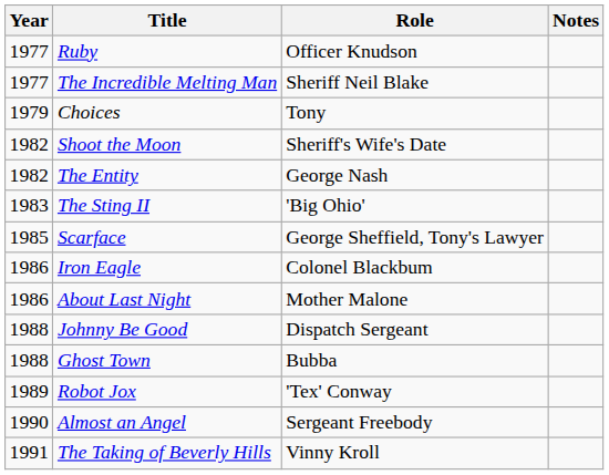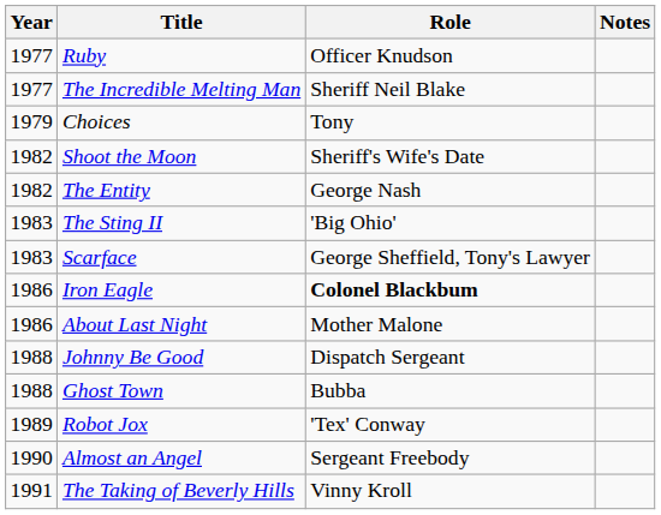 <table class="wikitable">
 <tr>
 <th>Year</th>
 <th>Title</th>
 <th>Role</th>
 <th>Notes</th>
 </tr>
 <tr>
 <td>1977</td>
 <td><em><a href='#'>Ruby</a></em></td>
 <td>Officer Knudson</td>
 <td></td>
 </tr>
 <tr>
 <td>1977</td>
 <td><em><a href='#'>The Incredible Melting Man</a></em></td>
 <td>Sheriff Neil Blake</td>
 <td></td>
 </tr>
 <tr>
 <td>1979</td>
 <td><em>Choices</em></td>
 <td>Tony</td>
 <td></td>
 </tr>
 <tr>
 <td>1982</td>
 <td><em><a href='#'>Shoot the Moon</a></em></td>
 <td>Sheriff's Wife's Date</td>
 <td></td>
 </tr>
 <tr>
 <td>1982</td>
 <td><em><a href='#'>The Entity</a></em></td>
 <td>George Nash</td>
 <td></td>
 </tr>
 <tr>
 <td>1983</td>
 <td><em><a href='#'>The Sting II</a></em></td>
 <td>'Big Ohio'</td>
 <td></td>
 </tr>
 <tr>
-<td>1985</td>
+<td>1983</td>
 <td><em><a href='#'>Scarface</a></em></td>
 <td>George Sheffield, Tony's Lawyer</td>
 <td></td>
 </tr>
 <tr>
 <td>1986</td>
 <td><em><a href='#'>Iron Eagle</a></em></td>
-<td>Colonel Blackbum</td>
+<td><strong>Colonel Blackbum</strong></td>
 <td></td>
 </tr>
 <tr>
 <td>1986</td>
 <td><em><a href='#'>About Last Night</a></em></td>
 <td>Mother Malone</td>
 <td></td>
 </tr>
 <tr>
 <td>1988</td>
 <td><em><a href='#'>Johnny Be Good</a></em></td>
 <td>Dispatch Sergeant</td>
 <td></td>
 </tr>
 <tr>
 <td>1988</td>
 <td><em><a href='#'>Ghost Town</a></em></td>
 <td>Bubba</td>
 <td></td>
 </tr>
 <tr>
 <td>1989</td>
 <td><em><a href='#'>Robot Jox</a></em></td>
 <td>'Tex' Conway</td>
 <td></td>
 </tr>
 <tr>
 <td>1990</td>
 <td><em><a href='#'>Almost an Angel</a></em></td>
 <td>Sergeant Freebody</td>
 <td></td>
 </tr>
 <tr>
 <td>1991</td>
 <td><em><a href='#'>The Taking of Beverly Hills</a></em></td>
 <td>Vinny Kroll</td>
 <td></td>
 </tr>
 </table>
